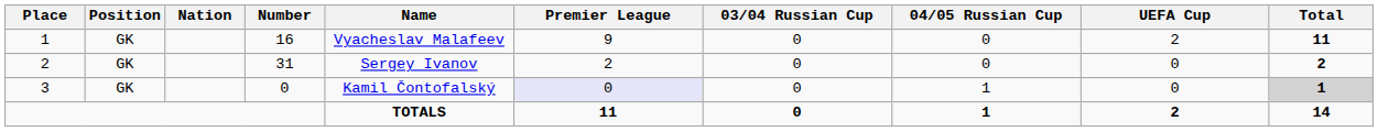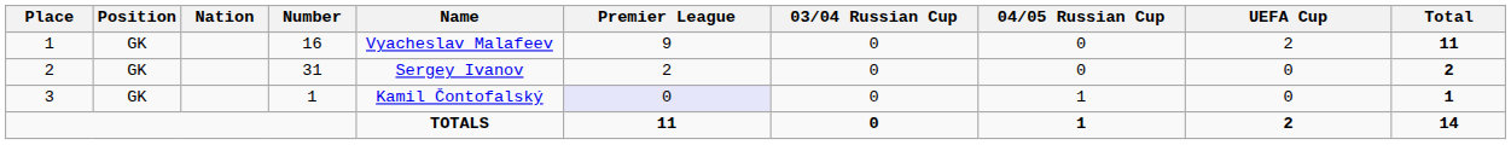 <table class="wikitable" style="font-size: 95%; text-align: center;">
 <tr>
 <th width=60>Place</th>
 <th width=60>Position</th>
 <th width=60>Nation</th>
 <th width=60>Number</th>
 <th width=150>Name</th>
 <th width=150>Premier League</th>
 <th width=150>03/04 Russian Cup</th>
 <th width=150>04/05 Russian Cup</th>
 <th width=150>UEFA Cup</th>
 <th width=80><strong>Total</strong></th>
 </tr>
 <tr>
 <td>1</td>
 <td>GK</td>
 <td></td>
 <td>16</td>
 <td><a href='#'>Vyacheslav Malafeev</a></td>
 <td>9</td>
 <td>0</td>
 <td>0</td>
 <td>2</td>
 <td><strong>11</strong></td>
 </tr>
 <tr>
 <td>2</td>
 <td>GK</td>
 <td></td>
 <td>31</td>
 <td><a href='#'>Sergey Ivanov</a></td>
 <td>2</td>
 <td>0</td>
 <td>0</td>
 <td>0</td>
 <td><strong>2</strong></td>
 </tr>
 <tr>
 <td>3</td>
 <td>GK</td>
 <td></td>
-<td>0</td>
+<td>1</td>
 <td><a href='#'>Kamil Čontofalský</a></td>
 <td style="background: lavender;">0</td>
 <td>0</td>
 <td>1</td>
 <td>0</td>
-<td style="background: lightgrey;"><strong>1</strong></td>
+<td><strong>1</strong></td>
 </tr>
 <tr>
 <td colspan="4"></td>
 <td><strong>TOTALS</strong></td>
 <td><strong>11</strong></td>
 <td><strong>0</strong></td>
 <td><strong>1</strong></td>
 <td><strong>2</strong></td>
 <td><strong>14</strong></td>
 </tr>
 </table>
